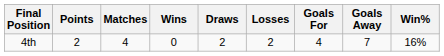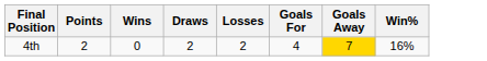 <table class="wikitable" style="font-size: 95%; text-align: center;">
 <tr>
 <th width=60>Final Position</th>
 <th width=60>Points</th>
-<th width=60>Matches</th>
 <th width=60>Wins</th>
 <th width=60>Draws</th>
 <th width=60>Losses</th>
 <th width=60>Goals For</th>
 <th width=60>Goals Away</th>
 <th width=60>Win%</th>
 </tr>
 <tr>
 <td>4th</td>
 <td>2</td>
-<td>4</td>
 <td>0</td>
 <td>2</td>
 <td>2</td>
 <td>4</td>
-<td>7</td>
+<td style="background: gold;">7</td>
 <td>16%</td>
 </tr>
 </table>
